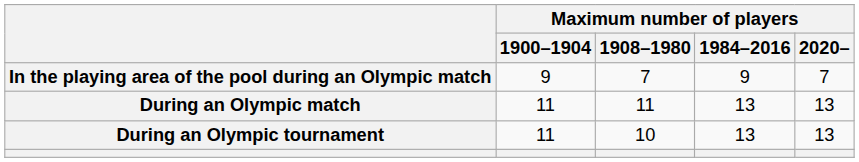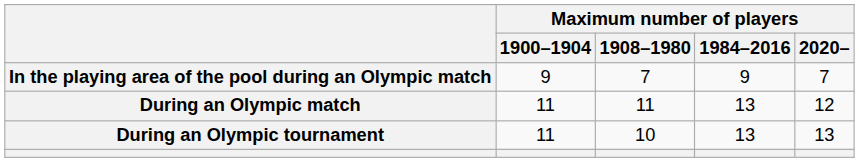 <table class="wikitable sortable plainrowheaders" style="text-align: center; margin-left: 1em;">
 <tr>
 <th scope="col" rowspan="2" class="unsortable"></th>
 <th scope="colgroup" colspan="4" class="unsortable">Maximum number of players</th>
 </tr>
 <tr>
 <th scope="col">1900–1904</th>
 <th scope="col">1908–1980</th>
 <th scope="col">1984–2016</th>
 <th scope="col">2020–</th>
 </tr>
 <tr>
 <th scope="row">In the playing area of the pool during an Olympic match</th>
 <td>9</td>
 <td>7 </td>
 <td>9 </td>
 <td>7 </td>
 </tr>
 <tr>
 <th scope="row">During an Olympic match</th>
 <td>11</td>
 <td>11 </td>
 <td>13 </td>
-<td>13 </td>
+<td>12 </td>
 </tr>
 <tr>
 <th scope="row">During an Olympic tournament</th>
 <td>11</td>
 <td>10 </td>
 <td>13 </td>
 <td>13 </td>
 </tr>
 <tr class="sortbottom">
 <th></th>
 <th></th>
 <th></th>
 <th></th>
 <th></th>
 </tr>
 </table>
